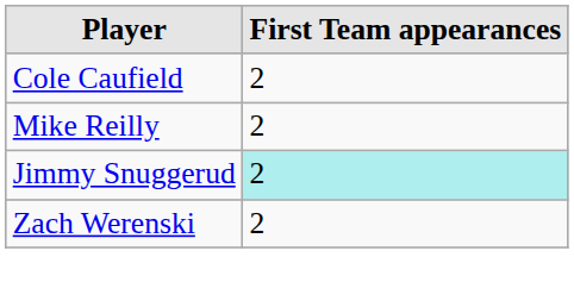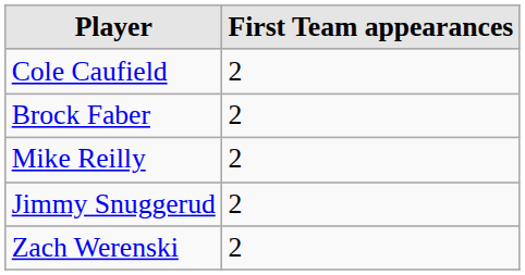 <table class="wikitable">
 <tr>
 <th style="background:#e5e5e5;">Player</th>
 <th style="background:#e5e5e5;">First Team appearances</th>
 </tr>
 <tr>
 <td><a href='#'>Cole Caufield</a></td>
 <td>2</td>
 </tr>
 <tr>
+<td><a href='#'>Brock Faber</a></td>
+<td>2</td>
+</tr>
+<tr>
 <td><a href='#'>Mike Reilly</a></td>
 <td>2</td>
 </tr>
 <tr>
 <td><a href='#'>Jimmy Snuggerud</a></td>
-<td style="background: paleturquoise;">2</td>
+<td>2</td>
 </tr>
 <tr>
 <td><a href='#'>Zach Werenski</a></td>
 <td>2</td>
 </tr>
 </table>
